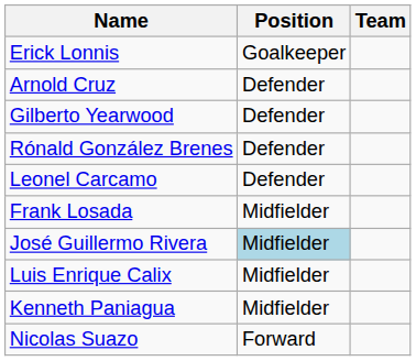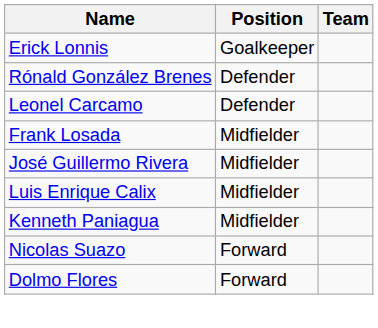 <table class="wikitable sortable">
 <tr>
 <th>Name</th>
 <th>Position</th>
 <th>Team</th>
 </tr>
 <tr>
 <td><a href='#'>Erick Lonnis</a></td>
 <td>Goalkeeper</td>
-<td></td>
-</tr>
-<tr>
-<td><a href='#'>Arnold Cruz</a></td>
-<td>Defender</td>
-<td></td>
-</tr>
-<tr>
-<td><a href='#'>Gilberto Yearwood</a></td>
-<td>Defender</td>
 <td></td>
 </tr>
 <tr>
 <td><a href='#'>Rónald González Brenes</a></td>
 <td>Defender</td>
 <td></td>
 </tr>
 <tr>
 <td><a href='#'>Leonel Carcamo</a></td>
 <td>Defender</td>
 <td></td>
 </tr>
 <tr>
 <td><a href='#'>Frank Losada</a></td>
 <td>Midfielder</td>
 <td></td>
 </tr>
 <tr>
 <td><a href='#'>José Guillermo Rivera</a></td>
-<td style="background: lightblue;">Midfielder</td>
+<td>Midfielder</td>
 <td></td>
 </tr>
 <tr>
 <td><a href='#'>Luis Enrique Calix</a></td>
 <td>Midfielder</td>
 <td></td>
 </tr>
 <tr>
 <td><a href='#'>Kenneth Paniagua</a></td>
 <td>Midfielder</td>
 <td></td>
 </tr>
 <tr>
 <td><a href='#'>Nicolas Suazo</a></td>
 <td>Forward</td>
 <td></td>
 </tr>
+<tr>
+<td><a href='#'>Dolmo Flores</a></td>
+<td>Forward</td>
+<td></td>
+</tr>
 </table>
